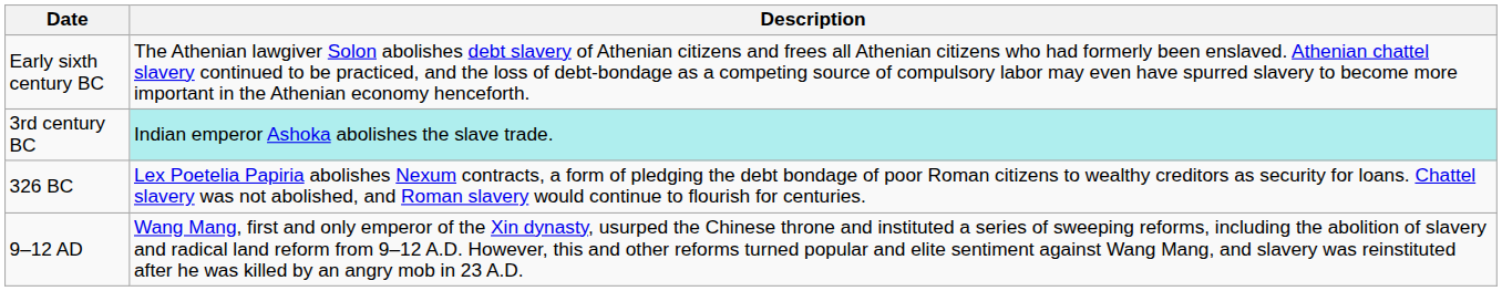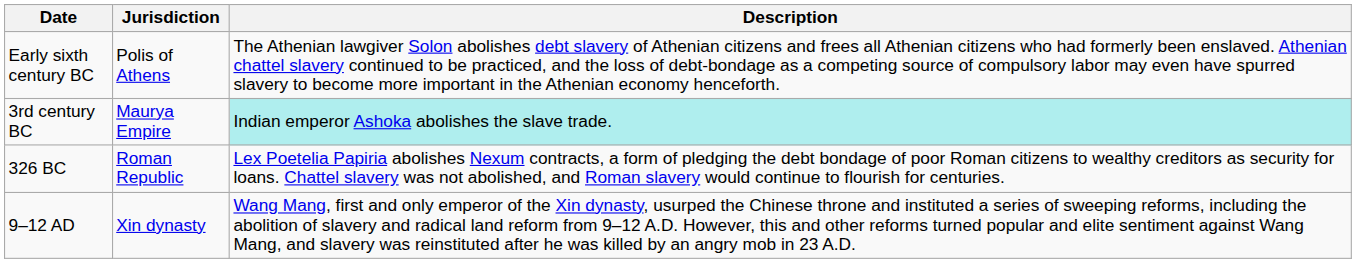 <table class=wikitable>
 <tr>
 <th>Date</th>
+<th>Jurisdiction</th>
 <th>Description</th>
 </tr>
 <tr>
 <td>Early sixth century BC</td>
+<td> Polis of <a href='#'>Athens</a></td>
 <td>The Athenian lawgiver <a href='#'>Solon</a> abolishes <a href='#'>debt slavery</a> of Athenian citizens and frees all Athenian citizens who had formerly been enslaved. <a href='#'>Athenian chattel slavery</a> continued to be practiced, and the loss of debt-bondage as a competing source of compulsory labor may even have spurred slavery to become more important in the Athenian economy henceforth.</td>
 </tr>
 <tr>
 <td>3rd century BC</td>
+<td><a href='#'>Maurya Empire</a></td>
 <td style="background: paleturquoise;">Indian emperor <a href='#'>Ashoka</a> abolishes the slave trade.</td>
 </tr>
 <tr>
 <td>326 BC</td>
+<td><a href='#'>Roman Republic</a></td>
 <td><a href='#'>Lex Poetelia Papiria</a> abolishes <a href='#'>Nexum</a> contracts, a form of pledging the debt bondage of poor Roman citizens to wealthy creditors as security for loans. <a href='#'>Chattel slavery</a> was not abolished, and <a href='#'>Roman slavery</a> would continue to flourish for centuries.</td>
 </tr>
 <tr>
 <td>9–12 AD</td>
+<td><a href='#'>Xin dynasty</a></td>
 <td><a href='#'>Wang Mang</a>, first and only emperor of the <a href='#'>Xin dynasty</a>, usurped the Chinese throne and instituted a series of sweeping reforms, including the abolition of slavery and radical land reform from 9–12 A.D. However, this and other reforms turned popular and elite sentiment against Wang Mang, and slavery was reinstituted after he was killed by an angry mob in 23 A.D.</td>
 </tr>
 </table>
